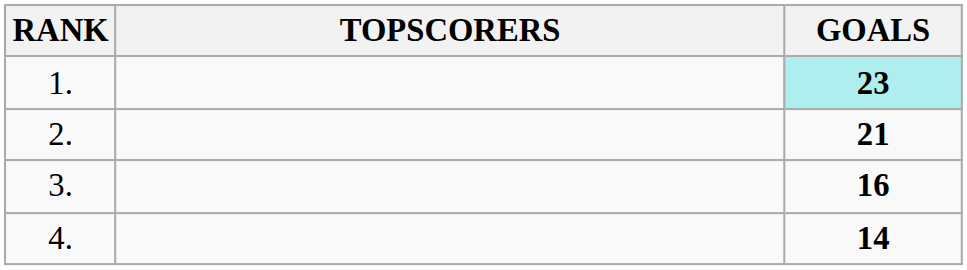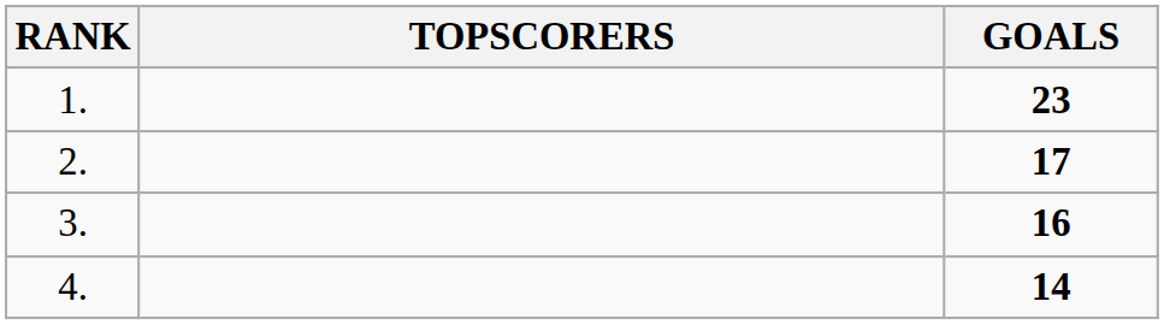 <table class="wikitable">
 <tr>
 <th>RANK</th>
 <th style="width: 20em">TOPSCORERS</th>
 <th style="width: 5em">GOALS</th>
 </tr>
 <tr>
 <td align="center">1.</td>
 <td></td>
-<td align="center" style="background: paleturquoise;"><strong>23</strong></td>
+<td align="center"><strong>23</strong></td>
 </tr>
 <tr>
 <td align="center">2.</td>
 <td></td>
-<td align="center"><strong>21</strong></td>
+<td align="center"><strong>17</strong></td>
 </tr>
 <tr>
 <td align="center">3.</td>
 <td></td>
 <td align="center"><strong>16</strong></td>
 </tr>
 <tr>
 <td align="center">4.</td>
 <td></td>
 <td align="center"><strong>14</strong></td>
 </tr>
 </table>
